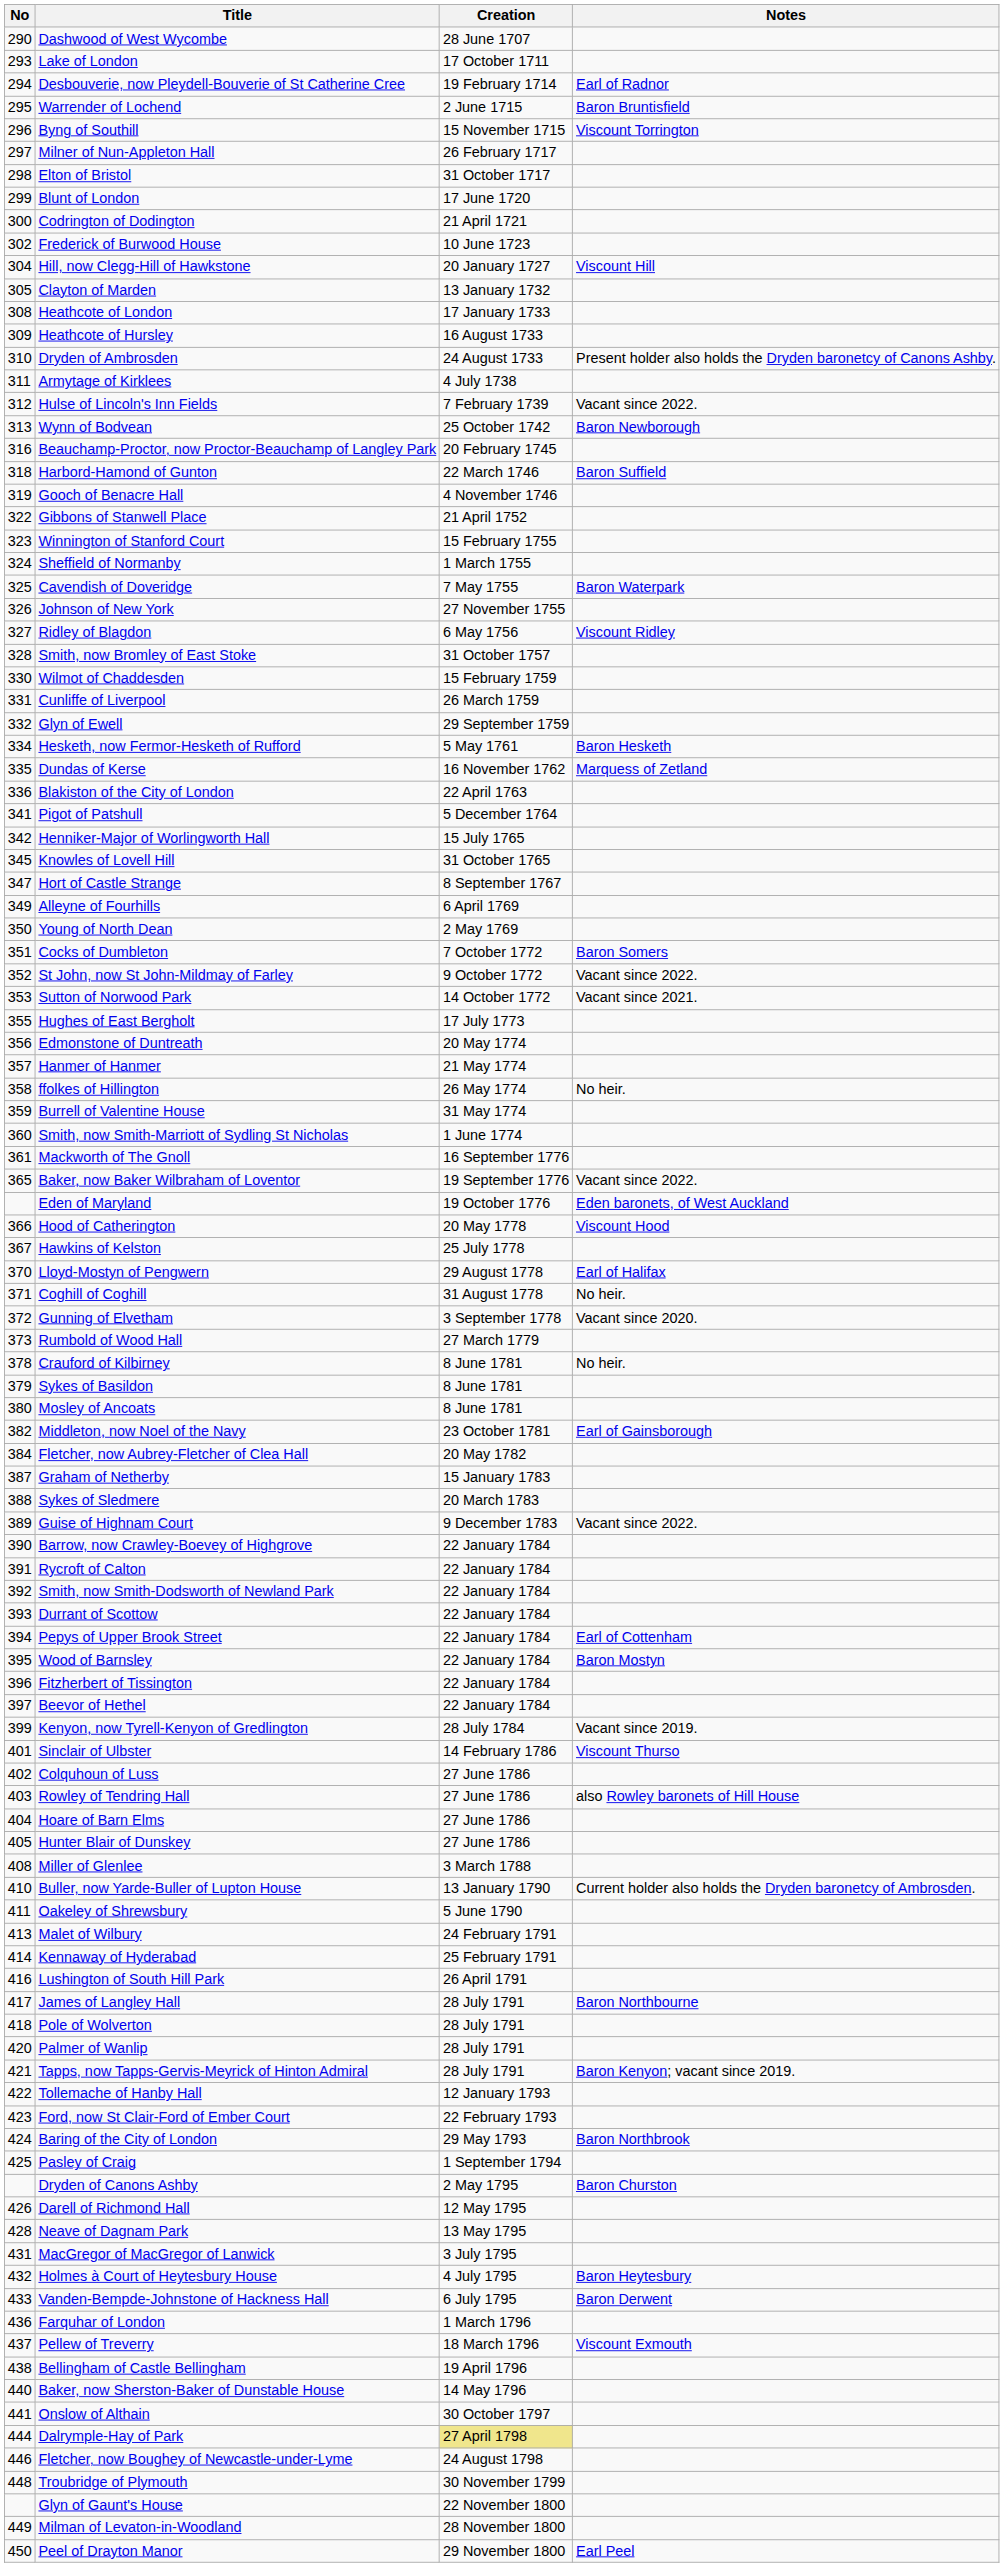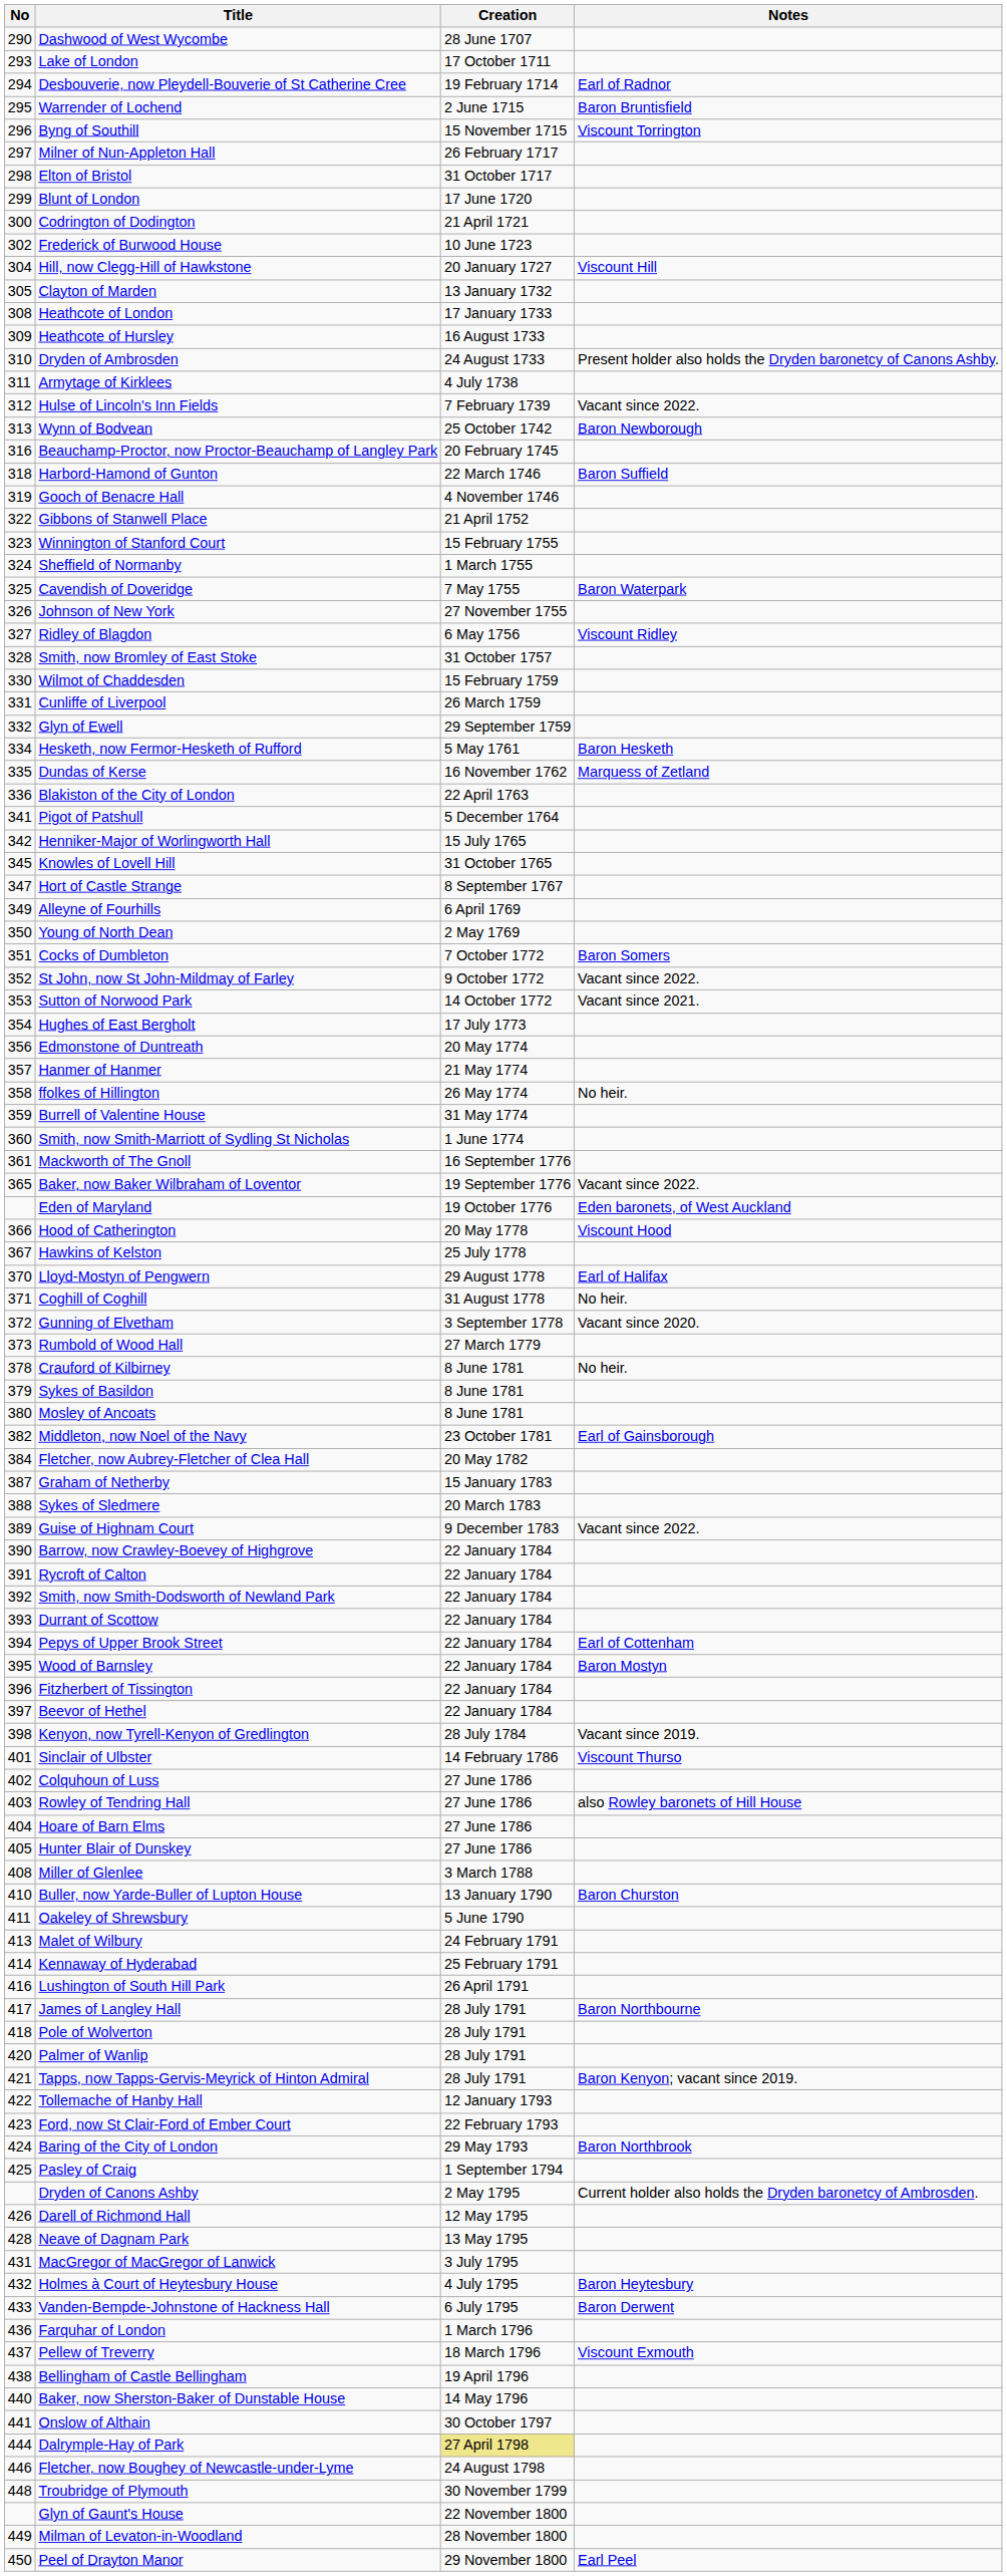 <table class="wikitable sortable">
 <tr>
 <th>No</th>
 <th>Title</th>
 <th>Creation</th>
 <th>Notes</th>
 </tr>
 <tr>
 <td>290</td>
 <td><a href='#'>Dashwood of West Wycombe</a></td>
 <td>28 June 1707</td>
 <td></td>
 </tr>
 <tr>
 <td>293</td>
 <td><a href='#'>Lake of London</a></td>
 <td>17 October 1711</td>
 <td></td>
 </tr>
 <tr>
 <td>294</td>
 <td><a href='#'>Desbouverie, now Pleydell-Bouverie of St Catherine Cree</a></td>
 <td>19 February 1714</td>
 <td><a href='#'>Earl of Radnor</a></td>
 </tr>
 <tr>
 <td>295</td>
 <td><a href='#'>Warrender of Lochend</a></td>
 <td>2 June 1715</td>
 <td><a href='#'>Baron Bruntisfield</a></td>
 </tr>
 <tr>
 <td>296</td>
 <td><a href='#'>Byng of Southill</a></td>
 <td>15 November 1715</td>
 <td><a href='#'>Viscount Torrington</a></td>
 </tr>
 <tr>
 <td>297</td>
 <td><a href='#'>Milner of Nun-Appleton Hall</a></td>
 <td>26 February 1717</td>
 <td></td>
 </tr>
 <tr>
 <td>298</td>
 <td><a href='#'>Elton of Bristol</a></td>
 <td>31 October 1717</td>
 <td></td>
 </tr>
 <tr>
 <td>299</td>
 <td><a href='#'>Blunt of London</a></td>
 <td>17 June 1720</td>
 <td></td>
 </tr>
 <tr>
 <td>300</td>
 <td><a href='#'>Codrington of Dodington</a></td>
 <td>21 April 1721</td>
 <td></td>
 </tr>
 <tr>
 <td>302</td>
 <td><a href='#'>Frederick of Burwood House</a></td>
 <td>10 June 1723</td>
 <td></td>
 </tr>
 <tr>
 <td>304</td>
 <td><a href='#'>Hill, now Clegg-Hill of Hawkstone</a></td>
 <td>20 January 1727</td>
 <td><a href='#'>Viscount Hill</a></td>
 </tr>
 <tr>
 <td>305</td>
 <td><a href='#'>Clayton of Marden</a></td>
 <td>13 January 1732</td>
 <td></td>
 </tr>
 <tr>
 <td>308</td>
 <td><a href='#'>Heathcote of London</a></td>
 <td>17 January 1733</td>
 <td></td>
 </tr>
 <tr>
 <td>309</td>
 <td><a href='#'>Heathcote of Hursley</a></td>
 <td>16 August 1733</td>
 <td></td>
 </tr>
 <tr>
 <td>310</td>
 <td><a href='#'>Dryden of Ambrosden</a></td>
 <td>24 August 1733</td>
 <td>Present holder also holds the <a href='#'>Dryden baronetcy of Canons Ashby</a>.</td>
 </tr>
 <tr>
 <td>311</td>
 <td><a href='#'>Armytage of Kirklees</a></td>
 <td>4 July 1738</td>
 <td></td>
 </tr>
 <tr>
 <td>312</td>
 <td><a href='#'>Hulse of Lincoln's Inn Fields</a></td>
 <td>7 February 1739</td>
 <td>Vacant since 2022.</td>
 </tr>
 <tr>
 <td>313</td>
 <td><a href='#'>Wynn of Bodvean</a></td>
 <td>25 October 1742</td>
 <td><a href='#'>Baron Newborough</a></td>
 </tr>
 <tr>
 <td>316</td>
 <td><a href='#'>Beauchamp-Proctor, now Proctor-Beauchamp of Langley Park</a></td>
 <td>20 February 1745</td>
 <td></td>
 </tr>
 <tr>
 <td>318</td>
 <td><a href='#'>Harbord-Hamond of Gunton</a></td>
 <td>22 March 1746</td>
 <td><a href='#'>Baron Suffield</a></td>
 </tr>
 <tr>
 <td>319</td>
 <td><a href='#'>Gooch of Benacre Hall</a></td>
 <td>4 November 1746</td>
 <td></td>
 </tr>
 <tr>
 <td>322</td>
 <td><a href='#'>Gibbons of Stanwell Place</a></td>
 <td>21 April 1752</td>
 <td></td>
 </tr>
 <tr>
 <td>323</td>
 <td><a href='#'>Winnington of Stanford Court</a></td>
 <td>15 February 1755</td>
 <td></td>
 </tr>
 <tr>
 <td>324</td>
 <td><a href='#'>Sheffield of Normanby</a></td>
 <td>1 March 1755</td>
 <td></td>
 </tr>
 <tr>
 <td>325</td>
 <td><a href='#'>Cavendish of Doveridge</a></td>
 <td>7 May 1755</td>
 <td><a href='#'>Baron Waterpark</a></td>
 </tr>
 <tr>
 <td>326</td>
 <td><a href='#'>Johnson of New York</a></td>
 <td>27 November 1755</td>
 <td></td>
 </tr>
 <tr>
 <td>327</td>
 <td><a href='#'>Ridley of Blagdon</a></td>
 <td>6 May 1756</td>
 <td><a href='#'>Viscount Ridley</a></td>
 </tr>
 <tr>
 <td>328</td>
 <td><a href='#'>Smith, now Bromley of East Stoke</a></td>
 <td>31 October 1757</td>
 <td></td>
 </tr>
 <tr>
 <td>330</td>
 <td><a href='#'>Wilmot of Chaddesden</a></td>
 <td>15 February 1759</td>
 <td></td>
 </tr>
 <tr>
 <td>331</td>
 <td><a href='#'>Cunliffe of Liverpool</a></td>
 <td>26 March 1759</td>
 <td></td>
 </tr>
 <tr>
 <td>332</td>
 <td><a href='#'>Glyn of Ewell</a></td>
 <td>29 September 1759</td>
 <td></td>
 </tr>
 <tr>
 <td>334</td>
 <td><a href='#'>Hesketh, now Fermor-Hesketh of Rufford</a></td>
 <td>5 May 1761</td>
 <td><a href='#'>Baron Hesketh</a></td>
 </tr>
 <tr>
 <td>335</td>
 <td><a href='#'>Dundas of Kerse</a></td>
 <td>16 November 1762</td>
 <td><a href='#'>Marquess of Zetland</a></td>
 </tr>
 <tr>
 <td>336</td>
 <td><a href='#'>Blakiston of the City of London</a></td>
 <td>22 April 1763</td>
 <td></td>
 </tr>
 <tr>
 <td>341</td>
 <td><a href='#'>Pigot of Patshull</a></td>
 <td>5 December 1764</td>
 <td></td>
 </tr>
 <tr>
 <td>342</td>
 <td><a href='#'>Henniker-Major of Worlingworth Hall</a></td>
 <td>15 July 1765</td>
 <td></td>
 </tr>
 <tr>
 <td>345</td>
 <td><a href='#'>Knowles of Lovell Hill</a></td>
 <td>31 October 1765</td>
 <td></td>
 </tr>
 <tr>
 <td>347</td>
 <td><a href='#'>Hort of Castle Strange</a></td>
 <td>8 September 1767</td>
 <td></td>
 </tr>
 <tr>
 <td>349</td>
 <td><a href='#'>Alleyne of Fourhills</a></td>
 <td>6 April 1769</td>
 <td></td>
 </tr>
 <tr>
 <td>350</td>
 <td><a href='#'>Young of North Dean</a></td>
 <td>2 May 1769</td>
 <td></td>
 </tr>
 <tr>
 <td>351</td>
 <td><a href='#'>Cocks of Dumbleton</a></td>
 <td>7 October 1772</td>
 <td><a href='#'>Baron Somers</a></td>
 </tr>
 <tr>
 <td>352</td>
 <td><a href='#'>St John, now St John-Mildmay of Farley</a></td>
 <td>9 October 1772</td>
 <td>Vacant since 2022.</td>
 </tr>
 <tr>
 <td>353</td>
 <td><a href='#'>Sutton of Norwood Park</a></td>
 <td>14 October 1772</td>
 <td>Vacant since 2021.</td>
 </tr>
 <tr>
-<td>355</td>
+<td>354</td>
 <td><a href='#'>Hughes of East Bergholt</a></td>
 <td>17 July 1773</td>
 <td></td>
 </tr>
 <tr>
 <td>356</td>
 <td><a href='#'>Edmonstone of Duntreath</a></td>
 <td>20 May 1774</td>
 <td></td>
 </tr>
 <tr>
 <td>357</td>
 <td><a href='#'>Hanmer of Hanmer</a></td>
 <td>21 May 1774</td>
 <td></td>
 </tr>
 <tr>
 <td>358</td>
 <td><a href='#'>ffolkes of Hillington</a></td>
 <td>26 May 1774</td>
 <td>No heir.</td>
 </tr>
 <tr>
 <td>359</td>
 <td><a href='#'>Burrell of Valentine House</a></td>
 <td>31 May 1774</td>
 <td></td>
 </tr>
 <tr>
 <td>360</td>
 <td><a href='#'>Smith, now Smith-Marriott of Sydling St Nicholas</a></td>
 <td>1 June 1774</td>
 <td></td>
 </tr>
 <tr>
 <td>361</td>
 <td><a href='#'>Mackworth of The Gnoll</a></td>
 <td>16 September 1776</td>
 <td></td>
 </tr>
 <tr>
 <td>365</td>
 <td><a href='#'>Baker, now Baker Wilbraham of Loventor</a></td>
 <td>19 September 1776</td>
 <td>Vacant since 2022.</td>
 </tr>
 <tr>
 <td></td>
 <td><a href='#'>Eden of Maryland</a></td>
 <td>19 October 1776</td>
 <td><a href='#'>Eden baronets, of West Auckland</a></td>
 </tr>
 <tr>
 <td>366</td>
 <td><a href='#'>Hood of Catherington</a></td>
 <td>20 May 1778</td>
 <td><a href='#'>Viscount Hood</a></td>
 </tr>
 <tr>
 <td>367</td>
 <td><a href='#'>Hawkins of Kelston</a></td>
 <td>25 July 1778</td>
 <td></td>
 </tr>
 <tr>
 <td>370</td>
 <td><a href='#'>Lloyd-Mostyn of Pengwern</a></td>
 <td>29 August 1778</td>
 <td><a href='#'>Earl of Halifax</a></td>
 </tr>
 <tr>
 <td>371</td>
 <td><a href='#'>Coghill of Coghill</a></td>
 <td>31 August 1778</td>
 <td>No heir.</td>
 </tr>
 <tr>
 <td>372</td>
 <td><a href='#'>Gunning of Elvetham</a></td>
 <td>3 September 1778</td>
 <td>Vacant since 2020.</td>
 </tr>
 <tr>
 <td>373</td>
 <td><a href='#'>Rumbold of Wood Hall</a></td>
 <td>27 March 1779</td>
 <td></td>
 </tr>
 <tr>
 <td>378</td>
 <td><a href='#'>Crauford of Kilbirney</a></td>
 <td>8 June 1781</td>
 <td>No heir.</td>
 </tr>
 <tr>
 <td>379</td>
 <td><a href='#'>Sykes of Basildon</a></td>
 <td>8 June 1781</td>
 <td></td>
 </tr>
 <tr>
 <td>380</td>
 <td><a href='#'>Mosley of Ancoats</a></td>
 <td>8 June 1781</td>
 <td></td>
 </tr>
 <tr>
 <td>382</td>
 <td><a href='#'>Middleton, now Noel of the Navy</a></td>
 <td>23 October 1781</td>
 <td><a href='#'>Earl of Gainsborough</a></td>
 </tr>
 <tr>
 <td>384</td>
 <td><a href='#'>Fletcher, now Aubrey-Fletcher of Clea Hall</a></td>
 <td>20 May 1782</td>
 <td></td>
 </tr>
 <tr>
 <td>387</td>
 <td><a href='#'>Graham of Netherby</a></td>
 <td>15 January 1783</td>
 <td></td>
 </tr>
 <tr>
 <td>388</td>
 <td><a href='#'>Sykes of Sledmere</a></td>
 <td>20 March 1783</td>
 <td></td>
 </tr>
 <tr>
 <td>389</td>
 <td><a href='#'>Guise of Highnam Court</a></td>
 <td>9 December 1783</td>
 <td>Vacant since 2022.</td>
 </tr>
 <tr>
 <td>390</td>
 <td><a href='#'>Barrow, now Crawley-Boevey of Highgrove</a></td>
 <td>22 January 1784</td>
 <td></td>
 </tr>
 <tr>
 <td>391</td>
 <td><a href='#'>Rycroft of Calton</a></td>
 <td>22 January 1784</td>
 <td></td>
 </tr>
 <tr>
 <td>392</td>
 <td><a href='#'>Smith, now Smith-Dodsworth of Newland Park</a></td>
 <td>22 January 1784</td>
 <td></td>
 </tr>
 <tr>
 <td>393</td>
 <td><a href='#'>Durrant of Scottow</a></td>
 <td>22 January 1784</td>
 <td></td>
 </tr>
 <tr>
 <td>394</td>
 <td><a href='#'>Pepys of Upper Brook Street</a></td>
 <td>22 January 1784</td>
 <td><a href='#'>Earl of Cottenham</a></td>
 </tr>
 <tr>
 <td>395</td>
 <td><a href='#'>Wood of Barnsley</a></td>
 <td>22 January 1784</td>
 <td><a href='#'>Baron Mostyn</a></td>
 </tr>
 <tr>
 <td>396</td>
 <td><a href='#'>Fitzherbert of Tissington</a></td>
 <td>22 January 1784</td>
 <td></td>
 </tr>
 <tr>
 <td>397</td>
 <td><a href='#'>Beevor of Hethel</a></td>
 <td>22 January 1784</td>
 <td></td>
 </tr>
 <tr>
-<td>399</td>
+<td>398</td>
 <td><a href='#'>Kenyon, now Tyrell-Kenyon of Gredlington</a></td>
 <td>28 July 1784</td>
 <td>Vacant since 2019.</td>
 </tr>
 <tr>
 <td>401</td>
 <td><a href='#'>Sinclair of Ulbster</a></td>
 <td>14 February 1786</td>
 <td><a href='#'>Viscount Thurso</a></td>
 </tr>
 <tr>
 <td>402</td>
 <td><a href='#'>Colquhoun of Luss</a></td>
 <td>27 June 1786</td>
 <td></td>
 </tr>
 <tr>
 <td>403</td>
 <td><a href='#'>Rowley of Tendring Hall</a></td>
 <td>27 June 1786</td>
 <td>also <a href='#'>Rowley baronets of Hill House</a></td>
 </tr>
 <tr>
 <td>404</td>
 <td><a href='#'>Hoare of Barn Elms</a></td>
 <td>27 June 1786</td>
 <td></td>
 </tr>
 <tr>
 <td>405</td>
 <td><a href='#'>Hunter Blair of Dunskey</a></td>
 <td>27 June 1786</td>
 <td></td>
 </tr>
 <tr>
 <td>408</td>
 <td><a href='#'>Miller of Glenlee</a></td>
 <td>3 March 1788</td>
 <td></td>
 </tr>
 <tr>
 <td>410</td>
 <td><a href='#'>Buller, now Yarde-Buller of Lupton House</a></td>
 <td>13 January 1790</td>
-<td>Current holder also holds the <a href='#'>Dryden baronetcy of Ambrosden</a>.</td>
+<td><a href='#'>Baron Churston</a></td>
 </tr>
 <tr>
 <td>411</td>
 <td><a href='#'>Oakeley of Shrewsbury</a></td>
 <td>5 June 1790</td>
 <td></td>
 </tr>
 <tr>
 <td>413</td>
 <td><a href='#'>Malet of Wilbury</a></td>
 <td>24 February 1791</td>
 <td></td>
 </tr>
 <tr>
 <td>414</td>
 <td><a href='#'>Kennaway of Hyderabad</a></td>
 <td>25 February 1791</td>
 <td></td>
 </tr>
 <tr>
 <td>416</td>
 <td><a href='#'>Lushington of South Hill Park</a></td>
 <td>26 April 1791</td>
 <td></td>
 </tr>
 <tr>
 <td>417</td>
 <td><a href='#'>James of Langley Hall</a></td>
 <td>28 July 1791</td>
 <td><a href='#'>Baron Northbourne</a></td>
 </tr>
 <tr>
 <td>418</td>
 <td><a href='#'>Pole of Wolverton</a></td>
 <td>28 July 1791</td>
 <td></td>
 </tr>
 <tr>
 <td>420</td>
 <td><a href='#'>Palmer of Wanlip</a></td>
 <td>28 July 1791</td>
 <td></td>
 </tr>
 <tr>
 <td>421</td>
 <td><a href='#'>Tapps, now Tapps-Gervis-Meyrick of Hinton Admiral</a></td>
 <td>28 July 1791</td>
 <td><a href='#'>Baron Kenyon</a>; vacant since 2019.</td>
 </tr>
 <tr>
 <td>422</td>
 <td><a href='#'>Tollemache of Hanby Hall</a></td>
 <td>12 January 1793</td>
 <td></td>
 </tr>
 <tr>
 <td>423</td>
 <td><a href='#'>Ford, now St Clair-Ford of Ember Court</a></td>
 <td>22 February 1793</td>
 <td></td>
 </tr>
 <tr>
 <td>424</td>
 <td><a href='#'>Baring of the City of London</a></td>
 <td>29 May 1793</td>
 <td><a href='#'>Baron Northbrook</a></td>
 </tr>
 <tr>
 <td>425</td>
 <td><a href='#'>Pasley of Craig</a></td>
 <td>1 September 1794</td>
 <td></td>
 </tr>
 <tr>
 <td></td>
 <td><a href='#'>Dryden of Canons Ashby</a></td>
 <td>2 May 1795</td>
-<td><a href='#'>Baron Churston</a></td>
+<td>Current holder also holds the <a href='#'>Dryden baronetcy of Ambrosden</a>.</td>
 </tr>
 <tr>
 <td>426</td>
 <td><a href='#'>Darell of Richmond Hall</a></td>
 <td>12 May 1795</td>
 <td></td>
 </tr>
 <tr>
 <td>428</td>
 <td><a href='#'>Neave of Dagnam Park</a></td>
 <td>13 May 1795</td>
 <td></td>
 </tr>
 <tr>
 <td>431</td>
 <td><a href='#'>MacGregor of MacGregor of Lanwick</a></td>
 <td>3 July 1795</td>
 <td></td>
 </tr>
 <tr>
 <td>432</td>
 <td><a href='#'>Holmes à Court of Heytesbury House</a></td>
 <td>4 July 1795</td>
 <td><a href='#'>Baron Heytesbury</a></td>
 </tr>
 <tr>
 <td>433</td>
 <td><a href='#'>Vanden-Bempde-Johnstone of Hackness Hall</a></td>
 <td>6 July 1795</td>
 <td><a href='#'>Baron Derwent</a></td>
 </tr>
 <tr>
 <td>436</td>
 <td><a href='#'>Farquhar of London</a></td>
 <td>1 March 1796</td>
 <td></td>
 </tr>
 <tr>
 <td>437</td>
 <td><a href='#'>Pellew of Treverry</a></td>
 <td>18 March 1796</td>
 <td><a href='#'>Viscount Exmouth</a></td>
 </tr>
 <tr>
 <td>438</td>
 <td><a href='#'>Bellingham of Castle Bellingham</a></td>
 <td>19 April 1796</td>
 <td></td>
 </tr>
 <tr>
 <td>440</td>
 <td><a href='#'>Baker, now Sherston-Baker of Dunstable House</a></td>
 <td>14 May 1796</td>
 <td></td>
 </tr>
 <tr>
 <td>441</td>
 <td><a href='#'>Onslow of Althain</a></td>
 <td>30 October 1797</td>
 <td></td>
 </tr>
 <tr>
 <td>444</td>
 <td><a href='#'>Dalrymple-Hay of Park</a></td>
 <td style="background: khaki;">27 April 1798</td>
 <td></td>
 </tr>
 <tr>
 <td>446</td>
 <td><a href='#'>Fletcher, now Boughey of Newcastle-under-Lyme</a></td>
 <td>24 August 1798</td>
 <td></td>
 </tr>
 <tr>
 <td>448</td>
 <td><a href='#'>Troubridge of Plymouth</a></td>
 <td>30 November 1799</td>
 <td></td>
 </tr>
 <tr>
 <td></td>
 <td><a href='#'>Glyn of Gaunt's House</a></td>
 <td>22 November 1800</td>
 <td></td>
 </tr>
 <tr>
 <td>449</td>
 <td><a href='#'>Milman of Levaton-in-Woodland</a></td>
 <td>28 November 1800</td>
 <td></td>
 </tr>
 <tr>
 <td>450</td>
 <td><a href='#'>Peel of Drayton Manor</a></td>
 <td>29 November 1800</td>
 <td><a href='#'>Earl Peel</a></td>
 </tr>
 </table>
